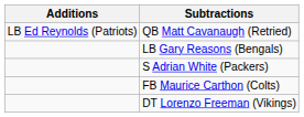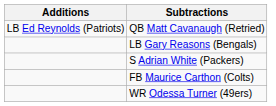 <table class="wikitable">
 <tr>
 <th>Additions</th>
 <th>Subtractions</th>
 </tr>
 <tr>
 <td>LB <a href='#'>Ed Reynolds</a> (Patriots)</td>
 <td>QB <a href='#'>Matt Cavanaugh</a> (Retried)</td>
 </tr>
 <tr>
 <td></td>
 <td>LB <a href='#'>Gary Reasons</a> (Bengals)</td>
 </tr>
 <tr>
 <td></td>
 <td>S <a href='#'>Adrian White</a> (Packers)</td>
 </tr>
 <tr>
 <td></td>
 <td>FB <a href='#'>Maurice Carthon</a> (Colts)</td>
 </tr>
 <tr>
 <td></td>
-<td>DT <a href='#'>Lorenzo Freeman</a> (Vikings)</td>
+<td>WR <a href='#'>Odessa Turner</a> (49ers)</td>
 </tr>
 </table>
